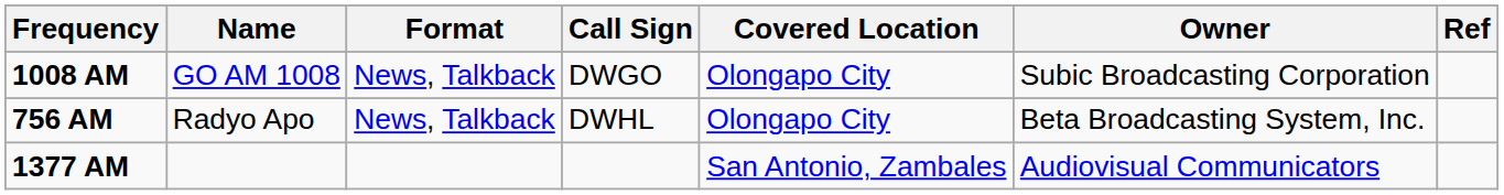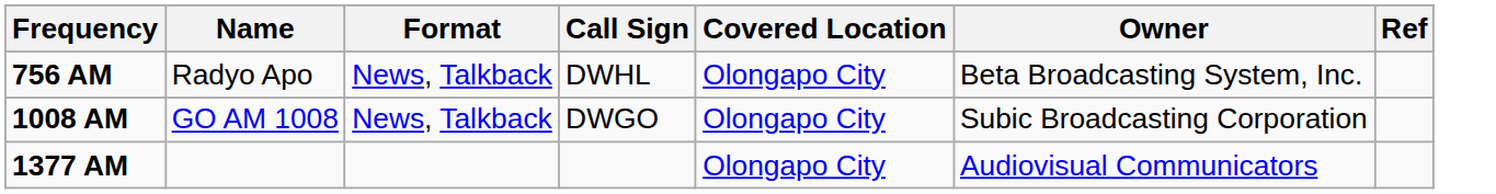 <table class="wikitable" style="font-size:90%;">
 <tr>
 <th>Frequency</th>
 <th>Name</th>
 <th>Format</th>
 <th>Call Sign</th>
 <th>Covered Location</th>
 <th>Owner</th>
 <th>Ref</th>
 </tr>
 <tr>
+<td><strong>756 AM</strong></td>
+<td>Radyo Apo</td>
+<td><a href='#'>News</a>, <a href='#'>Talkback</a></td>
+<td>DWHL</td>
+<td><a href='#'>Olongapo City</a></td>
+<td>Beta Broadcasting System, Inc.</td>
+<td></td>
+</tr>
+<tr>
 <td><strong>1008 AM</strong></td>
 <td><a href='#'>GO AM 1008</a></td>
 <td><a href='#'>News</a>, <a href='#'>Talkback</a></td>
 <td>DWGO</td>
 <td><a href='#'>Olongapo City</a></td>
 <td>Subic Broadcasting Corporation</td>
 <td></td>
 </tr>
 <tr>
-<td><strong>756 AM</strong></td>
-<td>Radyo Apo</td>
-<td><a href='#'>News</a>, <a href='#'>Talkback</a></td>
-<td>DWHL</td>
-<td><a href='#'>Olongapo City</a></td>
-<td>Beta Broadcasting System, Inc.</td>
-<td></td>
-</tr>
-<tr>
 <td><strong>1377 AM</strong></td>
 <td></td>
 <td></td>
 <td></td>
-<td><a href='#'>San Antonio, Zambales</a></td>
+<td><a href='#'>Olongapo City</a></td>
 <td><a href='#'>Audiovisual Communicators</a></td>
 <td></td>
 </tr>
 </table>
